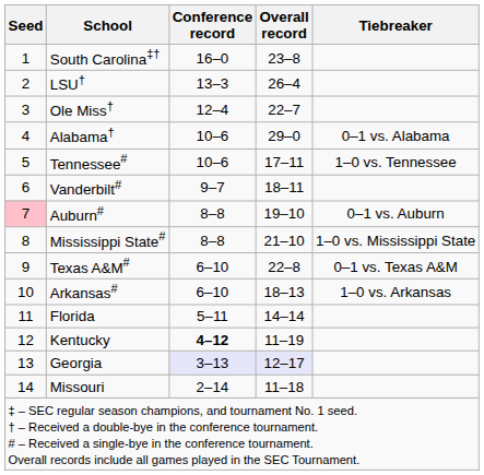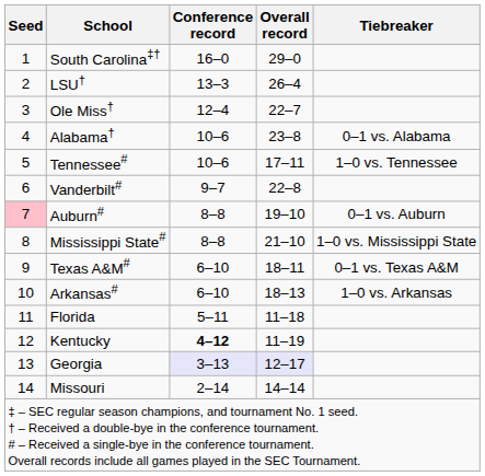 <table class="wikitable" style="white-space:nowrap; font-size:95%; text-align:center">
 <tr>
 <th>Seed</th>
 <th>School</th>
 <th>Conference<br>record</th>
 <th>Overall<br>record</th>
 <th>Tiebreaker</th>
 </tr>
 <tr>
 <td>1</td>
 <td align=left>South Carolina<sup>‡†</sup></td>
 <td>16–0</td>
-<td>23–8</td>
+<td>29–0</td>
 <td></td>
 </tr>
 <tr>
 <td>2</td>
 <td align=left>LSU<sup>†</sup></td>
 <td>13–3</td>
 <td>26–4</td>
 <td></td>
 </tr>
 <tr>
 <td>3</td>
 <td align=left>Ole Miss<sup>†</sup></td>
 <td>12–4</td>
 <td>22–7</td>
 <td></td>
 </tr>
 <tr>
 <td>4</td>
 <td align=left>Alabama<sup>†</sup></td>
 <td>10–6</td>
-<td>29–0</td>
+<td>23–8</td>
 <td>0–1 vs. Alabama</td>
 </tr>
 <tr>
 <td>5</td>
 <td align=left>Tennessee<sup>#</sup></td>
 <td>10–6</td>
 <td>17–11</td>
 <td>1–0 vs. Tennessee</td>
 </tr>
 <tr>
 <td>6</td>
 <td align=left>Vanderbilt<sup>#</sup></td>
 <td>9–7</td>
-<td>18–11</td>
+<td>22–8</td>
 <td></td>
 </tr>
 <tr>
 <td style="background: pink;">7</td>
 <td align=left>Auburn<sup>#</sup></td>
 <td>8–8</td>
 <td>19–10</td>
 <td>0–1 vs. Auburn</td>
 </tr>
 <tr>
 <td>8</td>
 <td align=left>Mississippi State<sup>#</sup></td>
 <td>8–8</td>
 <td>21–10</td>
 <td>1–0 vs. Mississippi State</td>
 </tr>
 <tr>
 <td>9</td>
 <td align=left>Texas A&M<sup>#</sup></td>
 <td>6–10</td>
-<td>22–8</td>
+<td>18–11</td>
 <td>0–1 vs. Texas A&M</td>
 </tr>
 <tr>
 <td>10</td>
 <td align=left>Arkansas<sup>#</sup></td>
 <td>6–10</td>
 <td>18–13</td>
 <td>1–0 vs. Arkansas</td>
 </tr>
 <tr>
 <td>11</td>
 <td align=left>Florida</td>
 <td>5–11</td>
-<td>14–14</td>
+<td>11–18</td>
 <td></td>
 </tr>
 <tr>
 <td>12</td>
 <td align=left>Kentucky</td>
 <td><strong>4–12</strong></td>
 <td>11–19</td>
 <td></td>
 </tr>
 <tr>
 <td>13</td>
 <td align=left>Georgia</td>
 <td style="background: lavender;">3–13</td>
 <td style="background: lavender;">12–17</td>
 <td></td>
 </tr>
 <tr>
 <td>14</td>
 <td align=left>Missouri</td>
 <td>2–14</td>
-<td>11–18</td>
+<td>14–14</td>
 <td></td>
 </tr>
 <tr>
 <td colspan=6 align=left><small>‡ – SEC regular season champions, and tournament No. 1 seed.<br>† – Received a double-bye in the conference tournament.<br># – Received a single-bye in the conference tournament.<br>Overall records include all games played in the SEC Tournament.</small></td>
 </tr>
 </table>
